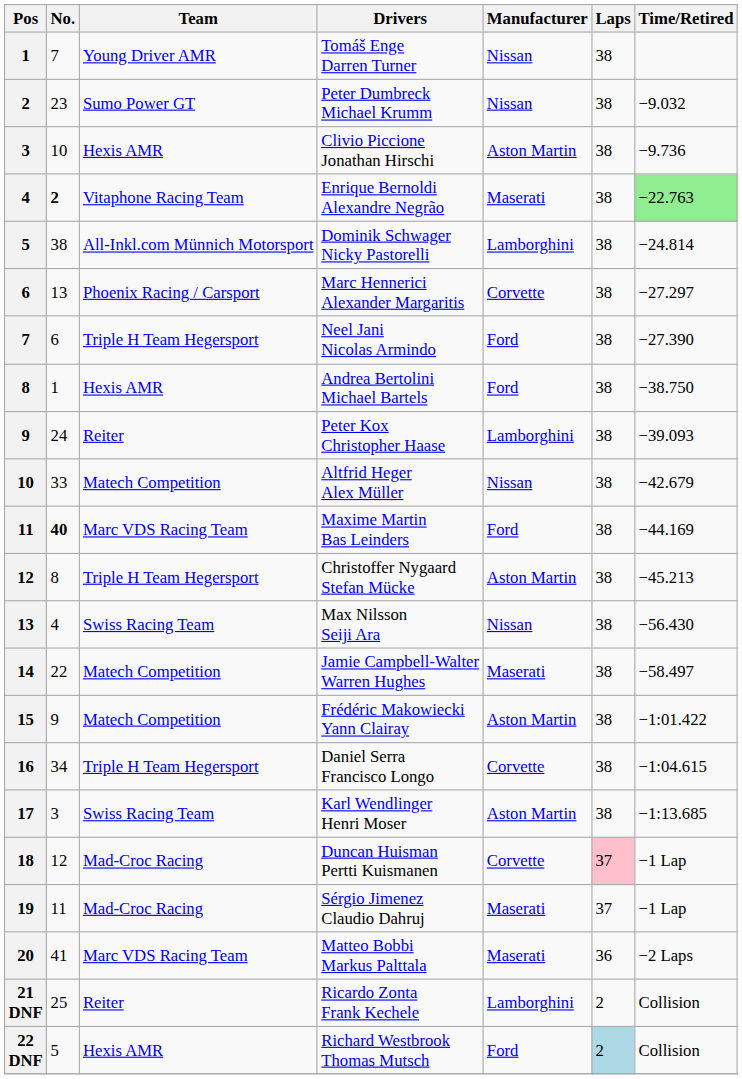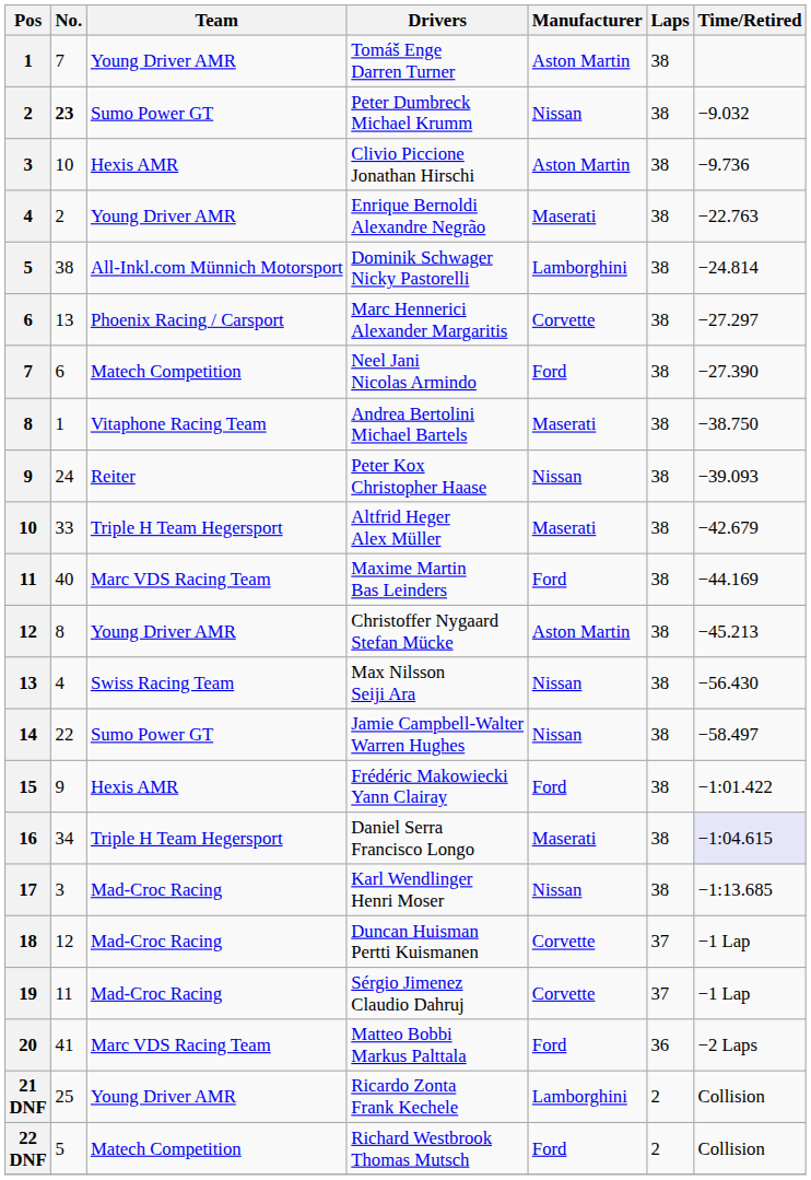 <table class="wikitable" style="font-size: 95%;">
 <tr>
 <th>Pos</th>
 <th>No.</th>
 <th>Team</th>
 <th>Drivers</th>
 <th>Manufacturer</th>
 <th>Laps</th>
 <th>Time/Retired</th>
 </tr>
 <tr>
 <th>1</th>
 <td>7</td>
 <td> <a href='#'>Young Driver AMR</a></td>
 <td> <a href='#'>Tomáš Enge</a><br> <a href='#'>Darren Turner</a></td>
-<td><a href='#'>Nissan</a></td>
+<td><a href='#'>Aston Martin</a></td>
 <td>38</td>
 <td></td>
 </tr>
 <tr>
 <th>2</th>
-<td>23</td>
+<td><strong>23</strong></td>
 <td> <a href='#'>Sumo Power GT</a></td>
 <td> <a href='#'>Peter Dumbreck</a><br> <a href='#'>Michael Krumm</a></td>
 <td><a href='#'>Nissan</a></td>
 <td>38</td>
 <td>−9.032</td>
 </tr>
 <tr>
 <th>3</th>
 <td>10</td>
 <td> <a href='#'>Hexis AMR</a></td>
 <td> <a href='#'>Clivio Piccione</a><br> Jonathan Hirschi</td>
 <td><a href='#'>Aston Martin</a></td>
 <td>38</td>
 <td>−9.736</td>
 </tr>
 <tr>
 <th>4</th>
-<td><strong>2</strong></td>
-<td> <a href='#'>Vitaphone Racing Team</a></td>
+<td>2</td>
+<td> <a href='#'>Young Driver AMR</a></td>
 <td> <a href='#'>Enrique Bernoldi</a><br> <a href='#'>Alexandre Negrão</a></td>
 <td><a href='#'>Maserati</a></td>
 <td>38</td>
-<td style="background: lightgreen;">−22.763</td>
+<td>−22.763</td>
 </tr>
 <tr>
 <th>5</th>
 <td>38</td>
 <td> <a href='#'>All-Inkl.com Münnich Motorsport</a></td>
 <td> <a href='#'>Dominik Schwager</a><br> <a href='#'>Nicky Pastorelli</a></td>
 <td><a href='#'>Lamborghini</a></td>
 <td>38</td>
 <td>−24.814</td>
 </tr>
 <tr>
 <th>6</th>
 <td>13</td>
 <td> <a href='#'>Phoenix Racing / Carsport</a></td>
 <td> <a href='#'>Marc Hennerici</a><br> <a href='#'>Alexander Margaritis</a></td>
 <td><a href='#'>Corvette</a></td>
 <td>38</td>
 <td>−27.297</td>
 </tr>
 <tr>
 <th>7</th>
 <td>6</td>
-<td> <a href='#'>Triple H Team Hegersport</a></td>
+<td> <a href='#'>Matech Competition</a></td>
 <td> <a href='#'>Neel Jani</a><br> <a href='#'>Nicolas Armindo</a></td>
 <td><a href='#'>Ford</a></td>
 <td>38</td>
 <td>−27.390</td>
 </tr>
 <tr>
 <th>8</th>
 <td>1</td>
-<td> <a href='#'>Hexis AMR</a></td>
+<td> <a href='#'>Vitaphone Racing Team</a></td>
 <td> <a href='#'>Andrea Bertolini</a><br> <a href='#'>Michael Bartels</a></td>
-<td><a href='#'>Ford</a></td>
+<td><a href='#'>Maserati</a></td>
 <td>38</td>
 <td>−38.750</td>
 </tr>
 <tr>
 <th>9</th>
 <td>24</td>
 <td> <a href='#'>Reiter</a></td>
 <td> <a href='#'>Peter Kox</a><br> <a href='#'>Christopher Haase</a></td>
-<td><a href='#'>Lamborghini</a></td>
+<td><a href='#'>Nissan</a></td>
 <td>38</td>
 <td>−39.093</td>
 </tr>
 <tr>
 <th>10</th>
 <td>33</td>
-<td> <a href='#'>Matech Competition</a></td>
+<td> <a href='#'>Triple H Team Hegersport</a></td>
 <td> <a href='#'>Altfrid Heger</a><br> <a href='#'>Alex Müller</a></td>
-<td><a href='#'>Nissan</a></td>
+<td><a href='#'>Maserati</a></td>
 <td>38</td>
 <td>−42.679</td>
 </tr>
 <tr>
 <th>11</th>
-<td><strong>40</strong></td>
+<td>40</td>
 <td> <a href='#'>Marc VDS Racing Team</a></td>
 <td> <a href='#'>Maxime Martin</a><br> <a href='#'>Bas Leinders</a></td>
 <td><a href='#'>Ford</a></td>
 <td>38</td>
 <td>−44.169</td>
 </tr>
 <tr>
 <th>12</th>
 <td>8</td>
-<td> <a href='#'>Triple H Team Hegersport</a></td>
+<td> <a href='#'>Young Driver AMR</a></td>
 <td> Christoffer Nygaard<br> <a href='#'>Stefan Mücke</a></td>
 <td><a href='#'>Aston Martin</a></td>
 <td>38</td>
 <td>−45.213</td>
 </tr>
 <tr>
 <th>13</th>
 <td>4</td>
 <td> <a href='#'>Swiss Racing Team</a></td>
 <td> Max Nilsson<br> <a href='#'>Seiji Ara</a></td>
 <td><a href='#'>Nissan</a></td>
 <td>38</td>
 <td>−56.430</td>
 </tr>
 <tr>
 <th>14</th>
 <td>22</td>
-<td> <a href='#'>Matech Competition</a></td>
+<td> <a href='#'>Sumo Power GT</a></td>
 <td> <a href='#'>Jamie Campbell-Walter</a><br> <a href='#'>Warren Hughes</a></td>
-<td><a href='#'>Maserati</a></td>
+<td><a href='#'>Nissan</a></td>
 <td>38</td>
 <td>−58.497</td>
 </tr>
 <tr>
 <th>15</th>
 <td>9</td>
-<td> <a href='#'>Matech Competition</a></td>
+<td> <a href='#'>Hexis AMR</a></td>
 <td> <a href='#'>Frédéric Makowiecki</a><br> <a href='#'>Yann Clairay</a></td>
-<td><a href='#'>Aston Martin</a></td>
+<td><a href='#'>Ford</a></td>
 <td>38</td>
 <td>−1:01.422</td>
 </tr>
 <tr>
 <th>16</th>
 <td>34</td>
 <td> <a href='#'>Triple H Team Hegersport</a></td>
 <td> Daniel Serra<br> Francisco Longo</td>
-<td><a href='#'>Corvette</a></td>
+<td><a href='#'>Maserati</a></td>
 <td>38</td>
-<td>−1:04.615</td>
+<td style="background: lavender;">−1:04.615</td>
 </tr>
 <tr>
 <th>17</th>
 <td>3</td>
-<td> <a href='#'>Swiss Racing Team</a></td>
+<td> <a href='#'>Mad-Croc Racing</a></td>
 <td> <a href='#'>Karl Wendlinger</a><br> Henri Moser</td>
-<td><a href='#'>Aston Martin</a></td>
+<td><a href='#'>Nissan</a></td>
 <td>38</td>
 <td>−1:13.685</td>
 </tr>
 <tr>
 <th>18</th>
 <td>12</td>
 <td> <a href='#'>Mad-Croc Racing</a></td>
 <td> <a href='#'>Duncan Huisman</a><br> Pertti Kuismanen</td>
 <td><a href='#'>Corvette</a></td>
-<td style="background: pink;">37</td>
+<td>37</td>
 <td>−1 Lap</td>
 </tr>
 <tr>
 <th>19</th>
 <td>11</td>
 <td> <a href='#'>Mad-Croc Racing</a></td>
 <td> <a href='#'>Sérgio Jimenez</a><br> Claudio Dahruj</td>
-<td><a href='#'>Maserati</a></td>
+<td><a href='#'>Corvette</a></td>
 <td>37</td>
 <td>−1 Lap</td>
 </tr>
 <tr>
 <th>20</th>
 <td>41</td>
 <td> <a href='#'>Marc VDS Racing Team</a></td>
 <td> <a href='#'>Matteo Bobbi</a><br> <a href='#'>Markus Palttala</a></td>
-<td><a href='#'>Maserati</a></td>
+<td><a href='#'>Ford</a></td>
 <td>36</td>
 <td>−2 Laps</td>
 </tr>
 <tr>
 <th>21<br>DNF</th>
 <td>25</td>
-<td> <a href='#'>Reiter</a></td>
+<td> <a href='#'>Young Driver AMR</a></td>
 <td> <a href='#'>Ricardo Zonta</a><br> <a href='#'>Frank Kechele</a></td>
 <td><a href='#'>Lamborghini</a></td>
 <td>2</td>
 <td>Collision</td>
 </tr>
 <tr>
 <th>22<br>DNF</th>
 <td>5</td>
-<td> <a href='#'>Hexis AMR</a></td>
+<td> <a href='#'>Matech Competition</a></td>
 <td> <a href='#'>Richard Westbrook</a><br> <a href='#'>Thomas Mutsch</a></td>
 <td><a href='#'>Ford</a></td>
-<td style="background: lightblue;">2</td>
+<td>2</td>
 <td>Collision</td>
 </tr>
 <tr>
 </tr>
 </table>
